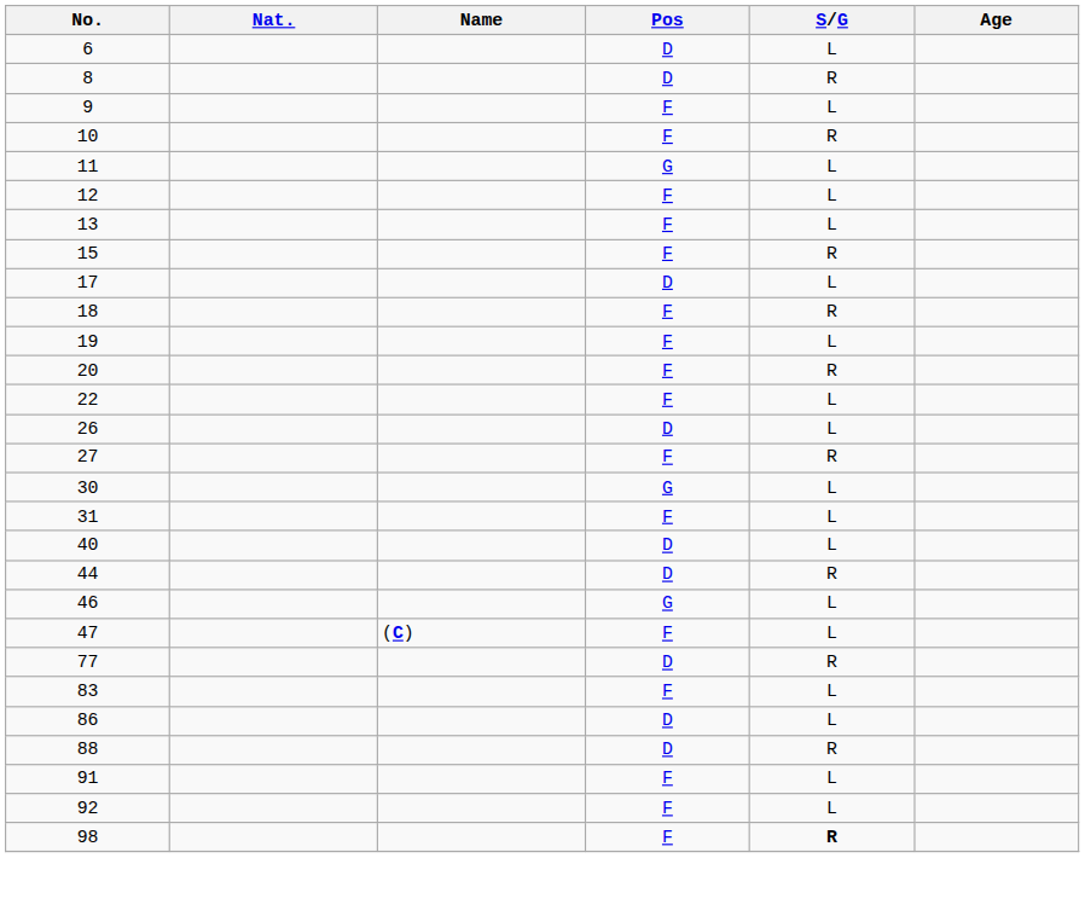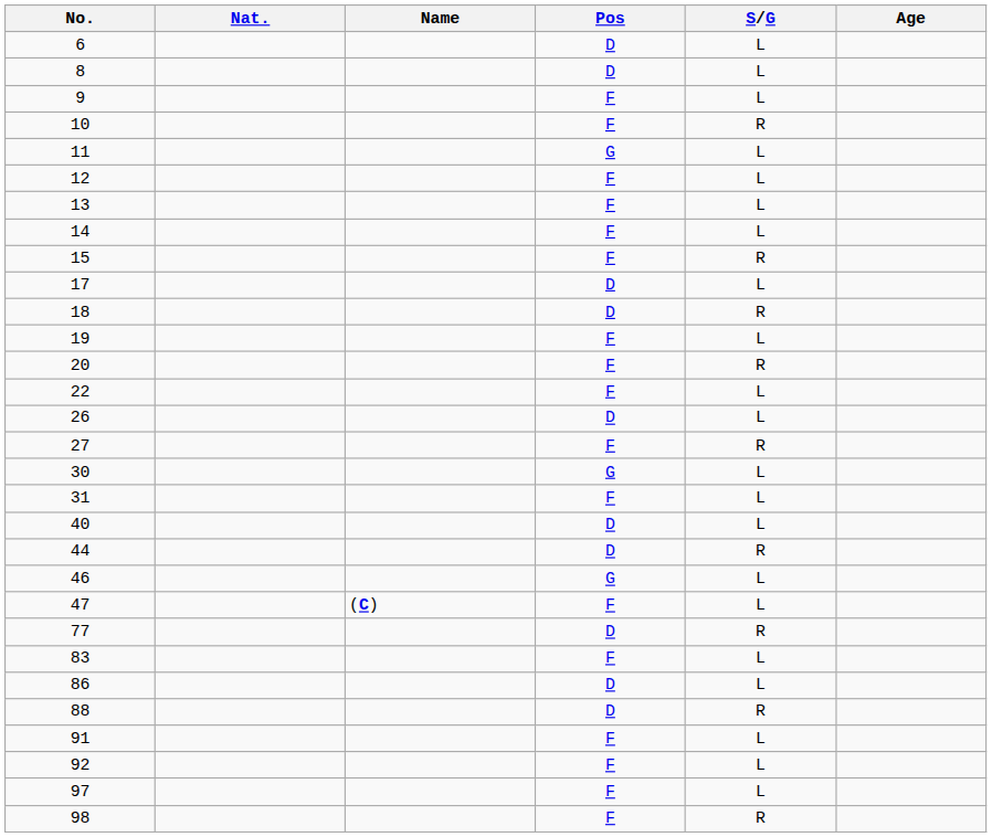 <table class="wikitable sortable" style="width:60em; text-align: center">
 <tr>
 <th>No.</th>
 <th><a href='#'>Nat.</a></th>
 <th>Name</th>
 <th><a href='#'>Pos</a></th>
 <th><a href='#'>S</a>/<a href='#'>G</a></th>
 <th>Age</th>
 </tr>
 <tr>
 <td>6</td>
 <td></td>
 <td align="left"></td>
 <td><a href='#'>D</a></td>
 <td>L</td>
 <td></td>
 </tr>
 <tr>
 <td>8</td>
 <td></td>
 <td align="left"></td>
 <td><a href='#'>D</a></td>
-<td>R</td>
+<td>L</td>
 <td></td>
 </tr>
 <tr>
 <td>9</td>
 <td></td>
 <td align="left"></td>
 <td><a href='#'>F</a></td>
 <td>L</td>
 <td></td>
 </tr>
 <tr>
 <td>10</td>
 <td></td>
 <td align="left"></td>
 <td><a href='#'>F</a></td>
 <td>R</td>
 <td></td>
 </tr>
 <tr>
 <td>11</td>
 <td></td>
 <td align="left"></td>
 <td><a href='#'>G</a></td>
 <td>L</td>
 <td></td>
 </tr>
 <tr>
 <td>12</td>
 <td></td>
 <td align="left"></td>
 <td><a href='#'>F</a></td>
 <td>L</td>
 <td></td>
 </tr>
 <tr>
 <td>13</td>
 <td></td>
 <td align="left"></td>
 <td><a href='#'>F</a></td>
 <td>L</td>
 <td></td>
 </tr>
 <tr>
+<td>14</td>
+<td></td>
+<td align="left"></td>
+<td><a href='#'>F</a></td>
+<td>L</td>
+<td></td>
+</tr>
+<tr>
 <td>15</td>
 <td></td>
 <td align="left"></td>
 <td><a href='#'>F</a></td>
 <td>R</td>
 <td></td>
 </tr>
 <tr>
 <td>17</td>
 <td></td>
 <td align="left"></td>
 <td><a href='#'>D</a></td>
 <td>L</td>
 <td></td>
 </tr>
 <tr>
 <td>18</td>
 <td></td>
 <td align="left"></td>
-<td><a href='#'>F</a></td>
+<td><a href='#'>D</a></td>
 <td>R</td>
 <td></td>
 </tr>
 <tr>
 <td>19</td>
 <td></td>
 <td align="left"></td>
 <td><a href='#'>F</a></td>
 <td>L</td>
 <td></td>
 </tr>
 <tr>
 <td>20</td>
 <td></td>
 <td align="left"></td>
 <td><a href='#'>F</a></td>
 <td>R</td>
 <td></td>
 </tr>
 <tr>
 <td>22</td>
 <td></td>
 <td align="left"></td>
 <td><a href='#'>F</a></td>
 <td>L</td>
 <td></td>
 </tr>
 <tr>
 <td>26</td>
 <td></td>
 <td align="left"></td>
 <td><a href='#'>D</a></td>
 <td>L</td>
 <td></td>
 </tr>
 <tr>
 <td>27</td>
 <td></td>
 <td align="left"></td>
 <td><a href='#'>F</a></td>
 <td>R</td>
 <td></td>
 </tr>
 <tr>
 <td>30</td>
 <td></td>
 <td align="left"></td>
 <td><a href='#'>G</a></td>
 <td>L</td>
 <td></td>
 </tr>
 <tr>
 <td>31</td>
 <td></td>
 <td align="left"></td>
 <td><a href='#'>F</a></td>
 <td>L</td>
 <td></td>
 </tr>
 <tr>
 <td>40</td>
 <td></td>
 <td align="left"></td>
 <td><a href='#'>D</a></td>
 <td>L</td>
 <td></td>
 </tr>
 <tr>
 <td>44</td>
 <td></td>
 <td align="left"></td>
 <td><a href='#'>D</a></td>
 <td>R</td>
 <td></td>
 </tr>
 <tr>
 <td>46</td>
 <td></td>
 <td align="left"></td>
 <td><a href='#'>G</a></td>
 <td>L</td>
 <td></td>
 </tr>
 <tr>
 <td>47</td>
 <td></td>
 <td align="left"> (<strong><a href='#'>C</a></strong>)</td>
 <td><a href='#'>F</a></td>
 <td>L</td>
 <td></td>
 </tr>
 <tr>
 <td>77</td>
 <td></td>
 <td align="left"></td>
 <td><a href='#'>D</a></td>
 <td>R</td>
 <td></td>
 </tr>
 <tr>
 <td>83</td>
 <td></td>
 <td align="left"></td>
 <td><a href='#'>F</a></td>
 <td>L</td>
 <td></td>
 </tr>
 <tr>
 <td>86</td>
 <td></td>
 <td align="left"></td>
 <td><a href='#'>D</a></td>
 <td>L</td>
 <td></td>
 </tr>
 <tr>
 <td>88</td>
 <td></td>
 <td align="left"></td>
 <td><a href='#'>D</a></td>
 <td>R</td>
 <td></td>
 </tr>
 <tr>
 <td>91</td>
 <td></td>
 <td align="left"></td>
 <td><a href='#'>F</a></td>
 <td>L</td>
 <td></td>
 </tr>
 <tr>
 <td>92</td>
 <td></td>
 <td align="left"></td>
 <td><a href='#'>F</a></td>
 <td>L</td>
 <td></td>
 </tr>
 <tr>
+<td>97</td>
+<td></td>
+<td align="left"></td>
+<td><a href='#'>F</a></td>
+<td>L</td>
+<td></td>
+</tr>
+<tr>
 <td>98</td>
 <td></td>
 <td align="left"></td>
 <td><a href='#'>F</a></td>
-<td><strong>R</strong></td>
+<td>R</td>
 <td></td>
 </tr>
 <tr>
 </tr>
 </table>
